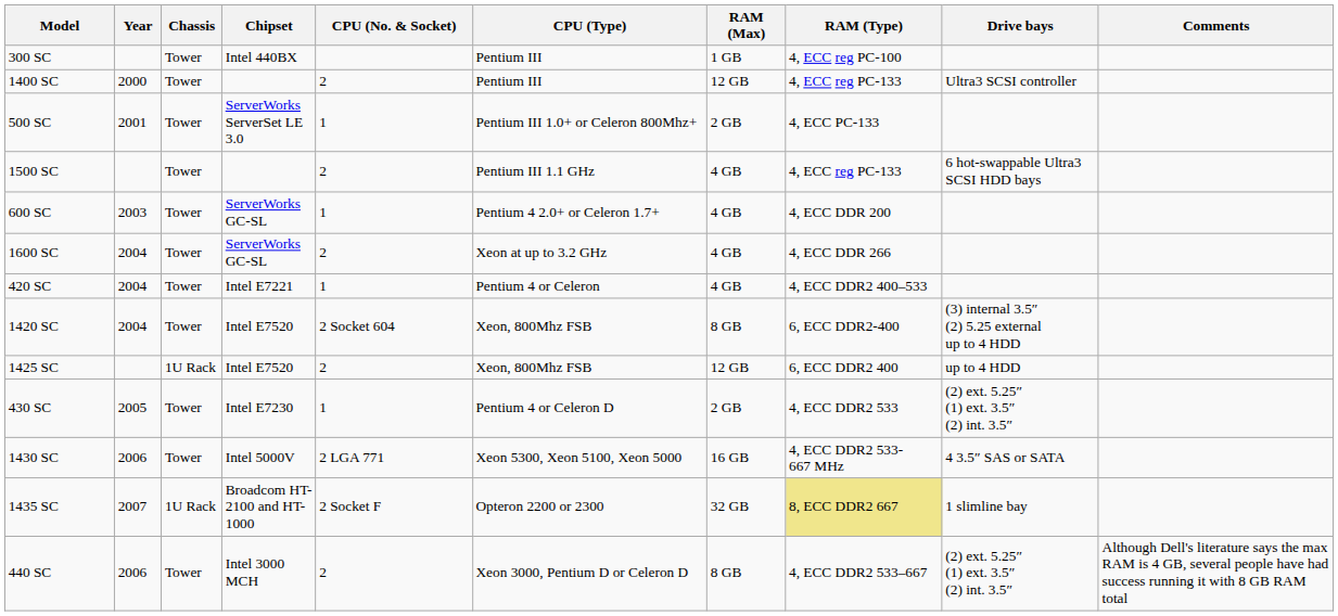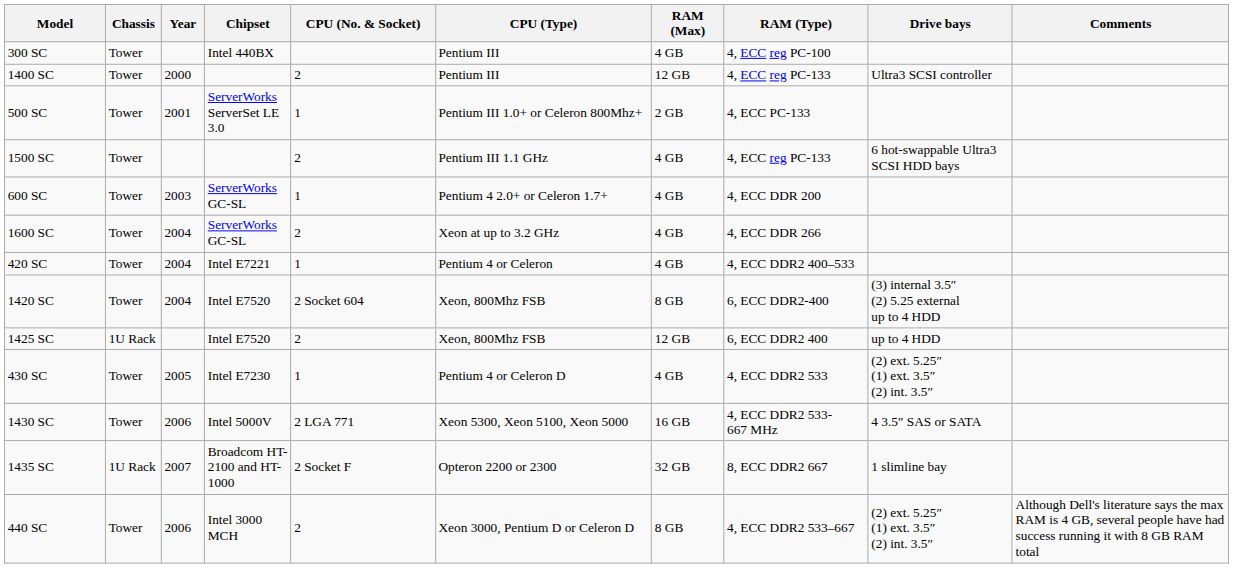 <table class="wikitable collapsible collapsed" style="clear:both; font-size: 85%;">
 <tr>
 <th width="7%">Model</th>
+<th width="3%">Chassis</th>
 <th width="3%">Year</th>
-<th width="3%">Chassis</th>
 <th width="5%">Chipset</th>
 <th width="10%">CPU (No. & Socket)</th>
 <th width="15%">CPU (Type)</th>
 <th width="5%">RAM (Max)</th>
 <th width="10%">RAM (Type)</th>
 <th width="10%">Drive bays</th>
 <th width="15%">Comments</th>
 </tr>
 <tr>
 <td>300 SC</td>
+<td>Tower</td>
 <td></td>
-<td>Tower</td>
 <td>Intel 440BX</td>
 <td></td>
 <td>Pentium III</td>
-<td>1 GB</td>
+<td>4 GB</td>
 <td>4, <a href='#'>ECC</a> <a href='#'>reg</a> PC-100</td>
 <td></td>
 <td></td>
 </tr>
 <tr>
 <td>1400 SC</td>
+<td>Tower</td>
 <td>2000</td>
-<td>Tower</td>
 <td></td>
 <td>2</td>
 <td>Pentium III</td>
 <td>12 GB</td>
 <td>4, <a href='#'>ECC</a> <a href='#'>reg</a> PC-133</td>
 <td>Ultra3 SCSI controller</td>
 <td></td>
 </tr>
 <tr>
 <td>500 SC</td>
+<td>Tower</td>
 <td>2001</td>
-<td>Tower</td>
 <td><a href='#'>ServerWorks</a> ServerSet LE 3.0</td>
 <td>1</td>
 <td>Pentium III 1.0+ or Celeron 800Mhz+</td>
 <td>2 GB</td>
 <td>4, ECC PC-133</td>
 <td></td>
 <td></td>
 </tr>
 <tr>
 <td>1500 SC</td>
+<td>Tower</td>
 <td></td>
-<td>Tower</td>
 <td></td>
 <td>2</td>
 <td>Pentium III 1.1 GHz</td>
 <td>4 GB</td>
 <td>4, ECC <a href='#'>reg</a> PC-133</td>
 <td>6 hot-swappable Ultra3 SCSI HDD bays</td>
 <td></td>
 </tr>
 <tr>
 <td>600 SC</td>
+<td>Tower</td>
 <td>2003</td>
-<td>Tower</td>
 <td><a href='#'>ServerWorks</a> GC-SL</td>
 <td>1</td>
 <td>Pentium 4 2.0+ or Celeron 1.7+</td>
 <td>4 GB</td>
 <td>4, ECC DDR 200</td>
 <td></td>
 <td></td>
 </tr>
 <tr>
 <td>1600 SC</td>
+<td>Tower</td>
 <td>2004</td>
-<td>Tower</td>
 <td><a href='#'>ServerWorks</a> GC-SL</td>
 <td>2</td>
 <td>Xeon at up to 3.2 GHz</td>
 <td>4 GB</td>
 <td>4, ECC DDR 266</td>
 <td></td>
 <td></td>
 </tr>
 <tr>
 <td>420 SC</td>
+<td>Tower</td>
 <td>2004</td>
-<td>Tower</td>
 <td>Intel E7221</td>
 <td>1</td>
 <td>Pentium 4 or Celeron</td>
 <td>4 GB</td>
 <td>4, ECC DDR2 400–533</td>
 <td></td>
 <td></td>
 </tr>
 <tr>
 <td>1420 SC</td>
+<td>Tower</td>
 <td>2004</td>
-<td>Tower</td>
 <td>Intel E7520</td>
 <td>2 Socket 604</td>
 <td>Xeon, 800Mhz FSB</td>
 <td>8 GB</td>
 <td>6, ECC DDR2-400</td>
 <td>(3) internal 3.5″<br>(2) 5.25 external<br>up to 4 HDD</td>
 <td></td>
 </tr>
 <tr>
 <td>1425 SC</td>
+<td>1U Rack</td>
 <td></td>
-<td>1U Rack</td>
 <td>Intel E7520</td>
 <td>2</td>
 <td>Xeon, 800Mhz FSB</td>
 <td>12 GB</td>
 <td>6, ECC DDR2 400</td>
 <td>up to 4 HDD</td>
 <td></td>
 </tr>
 <tr>
 <td>430 SC</td>
+<td>Tower</td>
 <td>2005</td>
-<td>Tower</td>
 <td>Intel E7230</td>
 <td>1</td>
 <td>Pentium 4 or Celeron D</td>
-<td>2 GB</td>
+<td>4 GB</td>
 <td>4, ECC DDR2 533</td>
 <td>(2) ext. 5.25″<br>(1) ext. 3.5″<br>(2) int. 3.5″</td>
 <td></td>
 </tr>
 <tr>
 <td>1430 SC</td>
+<td>Tower</td>
 <td>2006</td>
-<td>Tower</td>
 <td>Intel 5000V</td>
 <td>2 LGA 771</td>
 <td>Xeon 5300, Xeon 5100, Xeon 5000</td>
 <td>16 GB</td>
 <td>4, ECC DDR2 533-667 MHz</td>
 <td>4 3.5″ SAS or SATA</td>
 <td></td>
 </tr>
 <tr>
 <td>1435 SC</td>
+<td>1U Rack</td>
 <td>2007</td>
-<td>1U Rack</td>
 <td>Broadcom HT-2100 and HT-1000</td>
 <td>2 Socket F</td>
 <td>Opteron 2200 or 2300</td>
 <td>32 GB</td>
-<td style="background: khaki;">8, ECC DDR2 667</td>
+<td>8, ECC DDR2 667</td>
 <td>1 slimline bay</td>
 <td></td>
 </tr>
 <tr>
 <td>440 SC</td>
+<td>Tower</td>
 <td>2006</td>
-<td>Tower</td>
 <td>Intel 3000 MCH</td>
 <td>2</td>
 <td>Xeon 3000, Pentium D or Celeron D</td>
 <td>8 GB</td>
 <td>4, ECC DDR2 533–667</td>
 <td>(2) ext. 5.25″<br>(1) ext. 3.5″<br>(2) int. 3.5″</td>
 <td>Although Dell's literature says the max RAM is 4 GB, several people have had success running it with 8 GB RAM total</td>
 </tr>
 </table>
